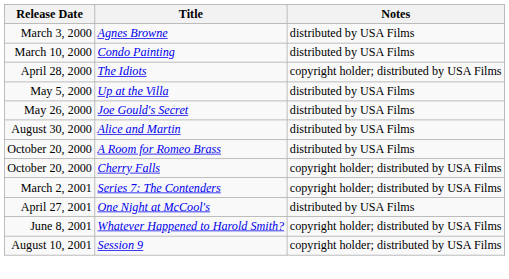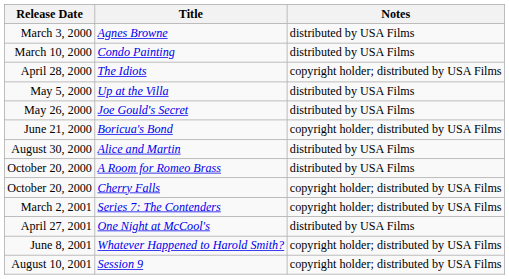 <table class="wikitable sortable">
 <tr>
 <th>Release Date</th>
 <th>Title</th>
 <th>Notes</th>
 </tr>
 <tr>
 <td align="right">March 3, 2000</td>
 <td><em><a href='#'>Agnes Browne</a></em></td>
 <td>distributed by USA Films</td>
 </tr>
 <tr>
 <td align="right">March 10, 2000</td>
 <td><em><a href='#'>Condo Painting</a></em></td>
 <td>distributed by USA Films</td>
 </tr>
 <tr>
 <td align="right">April 28, 2000</td>
 <td><em><a href='#'>The Idiots</a></em></td>
 <td>copyright holder; distributed by USA Films</td>
 </tr>
 <tr>
 <td align="right">May 5, 2000</td>
 <td><em><a href='#'>Up at the Villa</a></em></td>
 <td>distributed by USA Films</td>
 </tr>
 <tr>
 <td align="right">May 26, 2000</td>
 <td><em><a href='#'>Joe Gould's Secret</a></em></td>
 <td>distributed by USA Films</td>
+</tr>
+<tr>
+<td align="right">June 21, 2000</td>
+<td><em><a href='#'>Boricua's Bond</a></em></td>
+<td>copyright holder; distributed by USA Films</td>
 </tr>
 <tr>
 <td align="right">August 30, 2000</td>
 <td><em><a href='#'>Alice and Martin</a></em></td>
 <td>distributed by USA Films</td>
 </tr>
 <tr>
 <td align="right">October 20, 2000</td>
 <td><em><a href='#'>A Room for Romeo Brass</a></em></td>
 <td>distributed by USA Films</td>
 </tr>
 <tr>
 <td align="right">October 20, 2000</td>
 <td><em><a href='#'>Cherry Falls</a></em></td>
 <td>copyright holder; distributed by USA Films</td>
 </tr>
 <tr>
 <td align="right">March 2, 2001</td>
 <td><em><a href='#'>Series 7: The Contenders</a></em></td>
 <td>copyright holder; distributed by USA Films</td>
 </tr>
 <tr>
 <td align="right">April 27, 2001</td>
 <td><em><a href='#'>One Night at McCool's</a></em></td>
 <td>distributed by USA Films</td>
 </tr>
 <tr>
 <td align="right">June 8, 2001</td>
 <td><em><a href='#'>Whatever Happened to Harold Smith?</a></em></td>
 <td>copyright holder; distributed by USA Films</td>
 </tr>
 <tr>
 <td align="right">August 10, 2001</td>
 <td><em><a href='#'>Session 9</a></em></td>
 <td>copyright holder; distributed by USA Films</td>
 </tr>
 </table>
